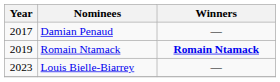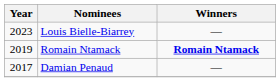 <table class="wikitable">
 <tr>
 <th width=40>Year</th>
 <th width=160>Nominees</th>
 <th width=160>Winners</th>
 </tr>
 <tr>
-<td align=center>2017</td>
-<td><a href='#'>Damian Penaud</a></td>
+<td align=center>2023</td>
+<td><a href='#'>Louis Bielle-Biarrey</a></td>
 <td align=center>—</td>
 </tr>
 <tr>
 <td align=center>2019</td>
 <td><a href='#'>Romain Ntamack</a></td>
 <td align=center><strong><a href='#'>Romain Ntamack</a></strong></td>
 </tr>
 <tr>
-<td align=center>2023</td>
-<td><a href='#'>Louis Bielle-Biarrey</a></td>
+<td align=center>2017</td>
+<td><a href='#'>Damian Penaud</a></td>
 <td align=center>—</td>
 </tr>
 <tr>
 </tr>
 </table>
